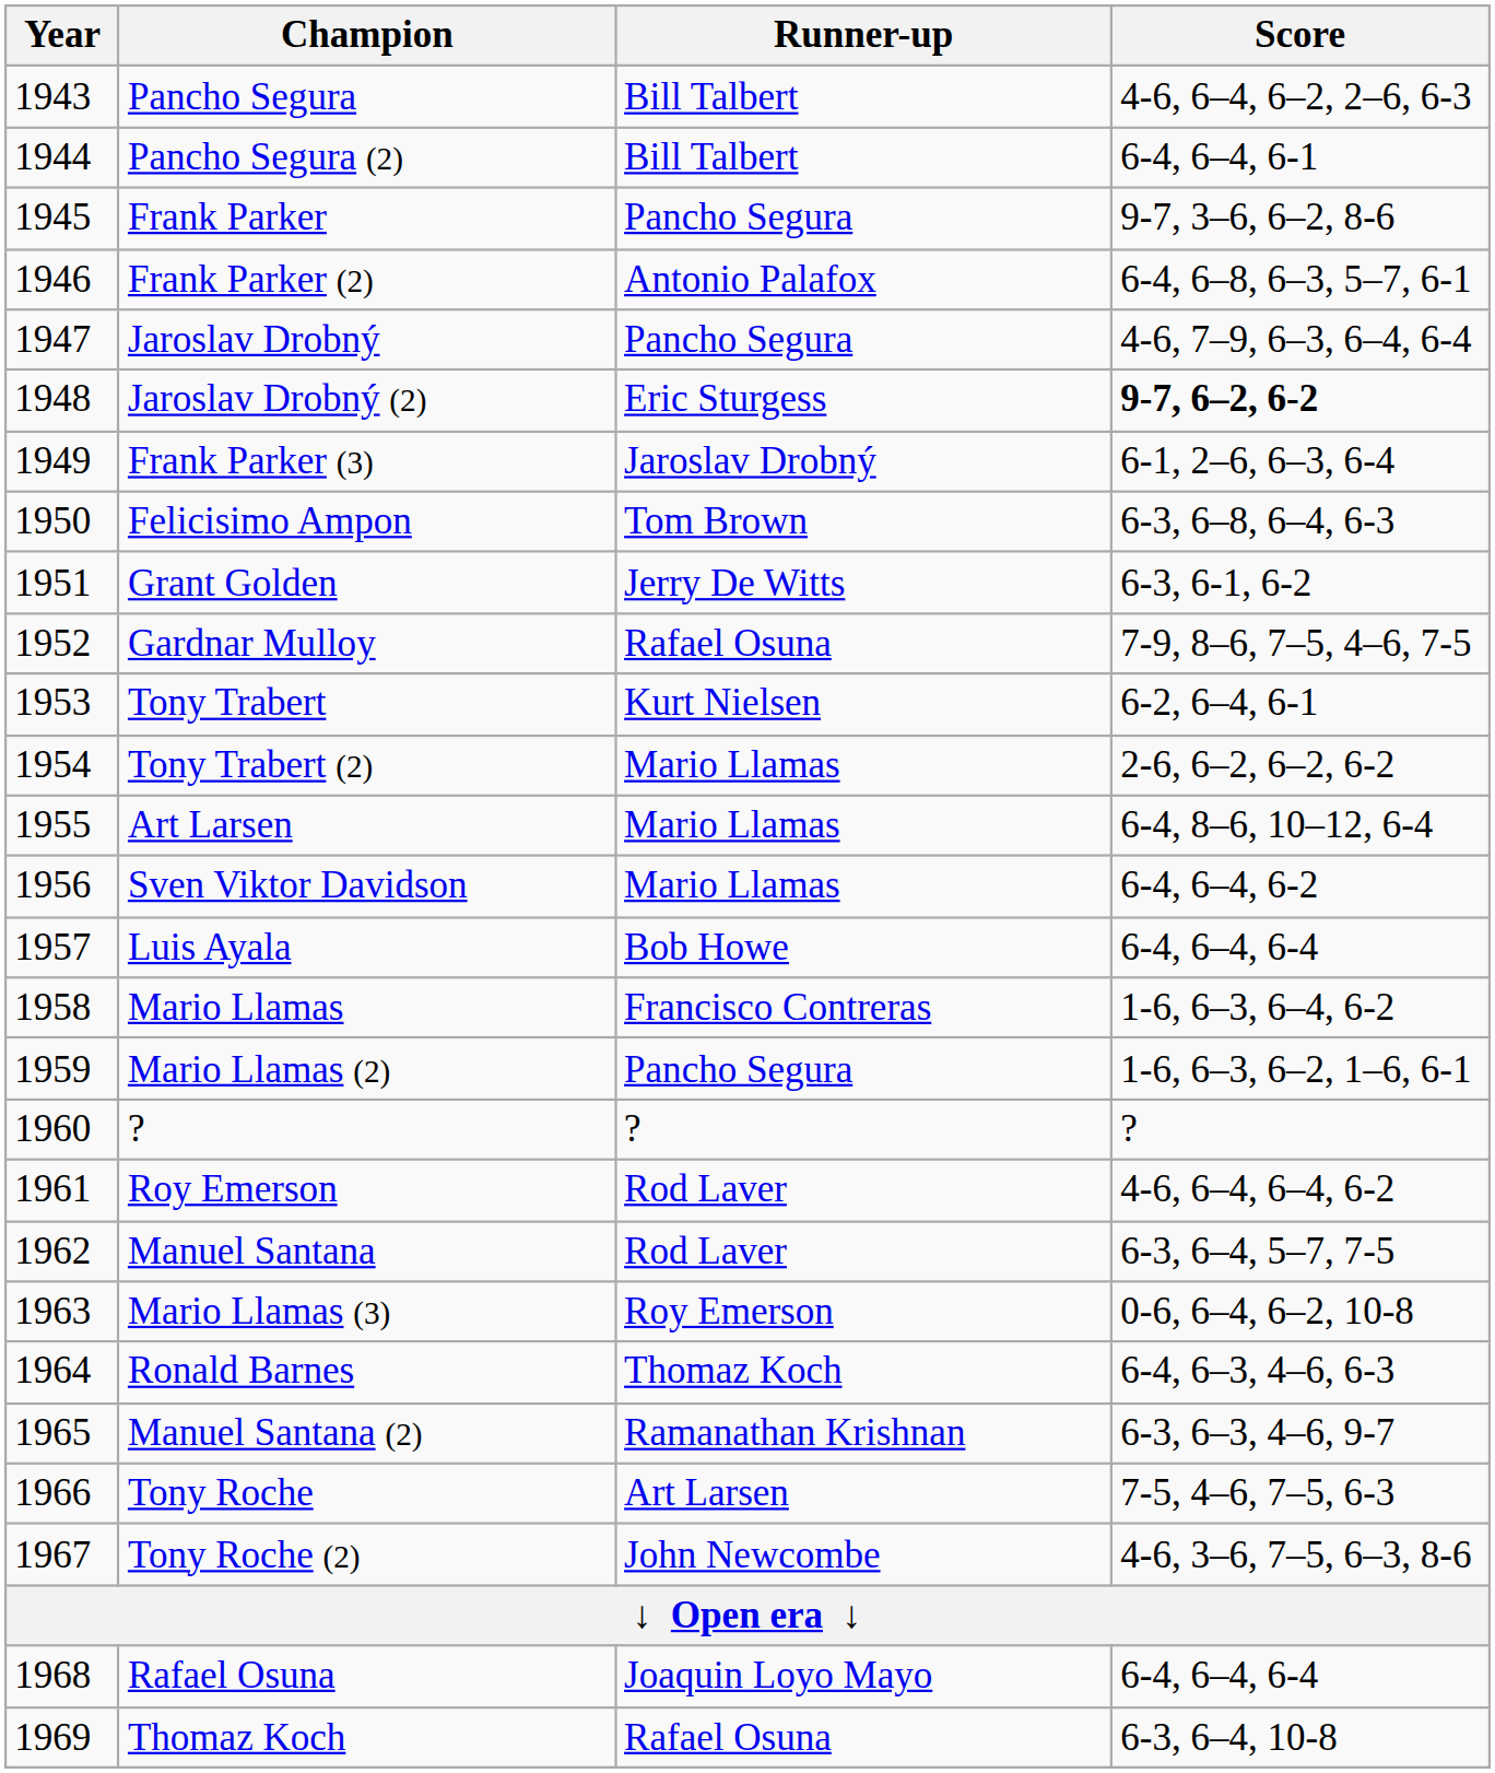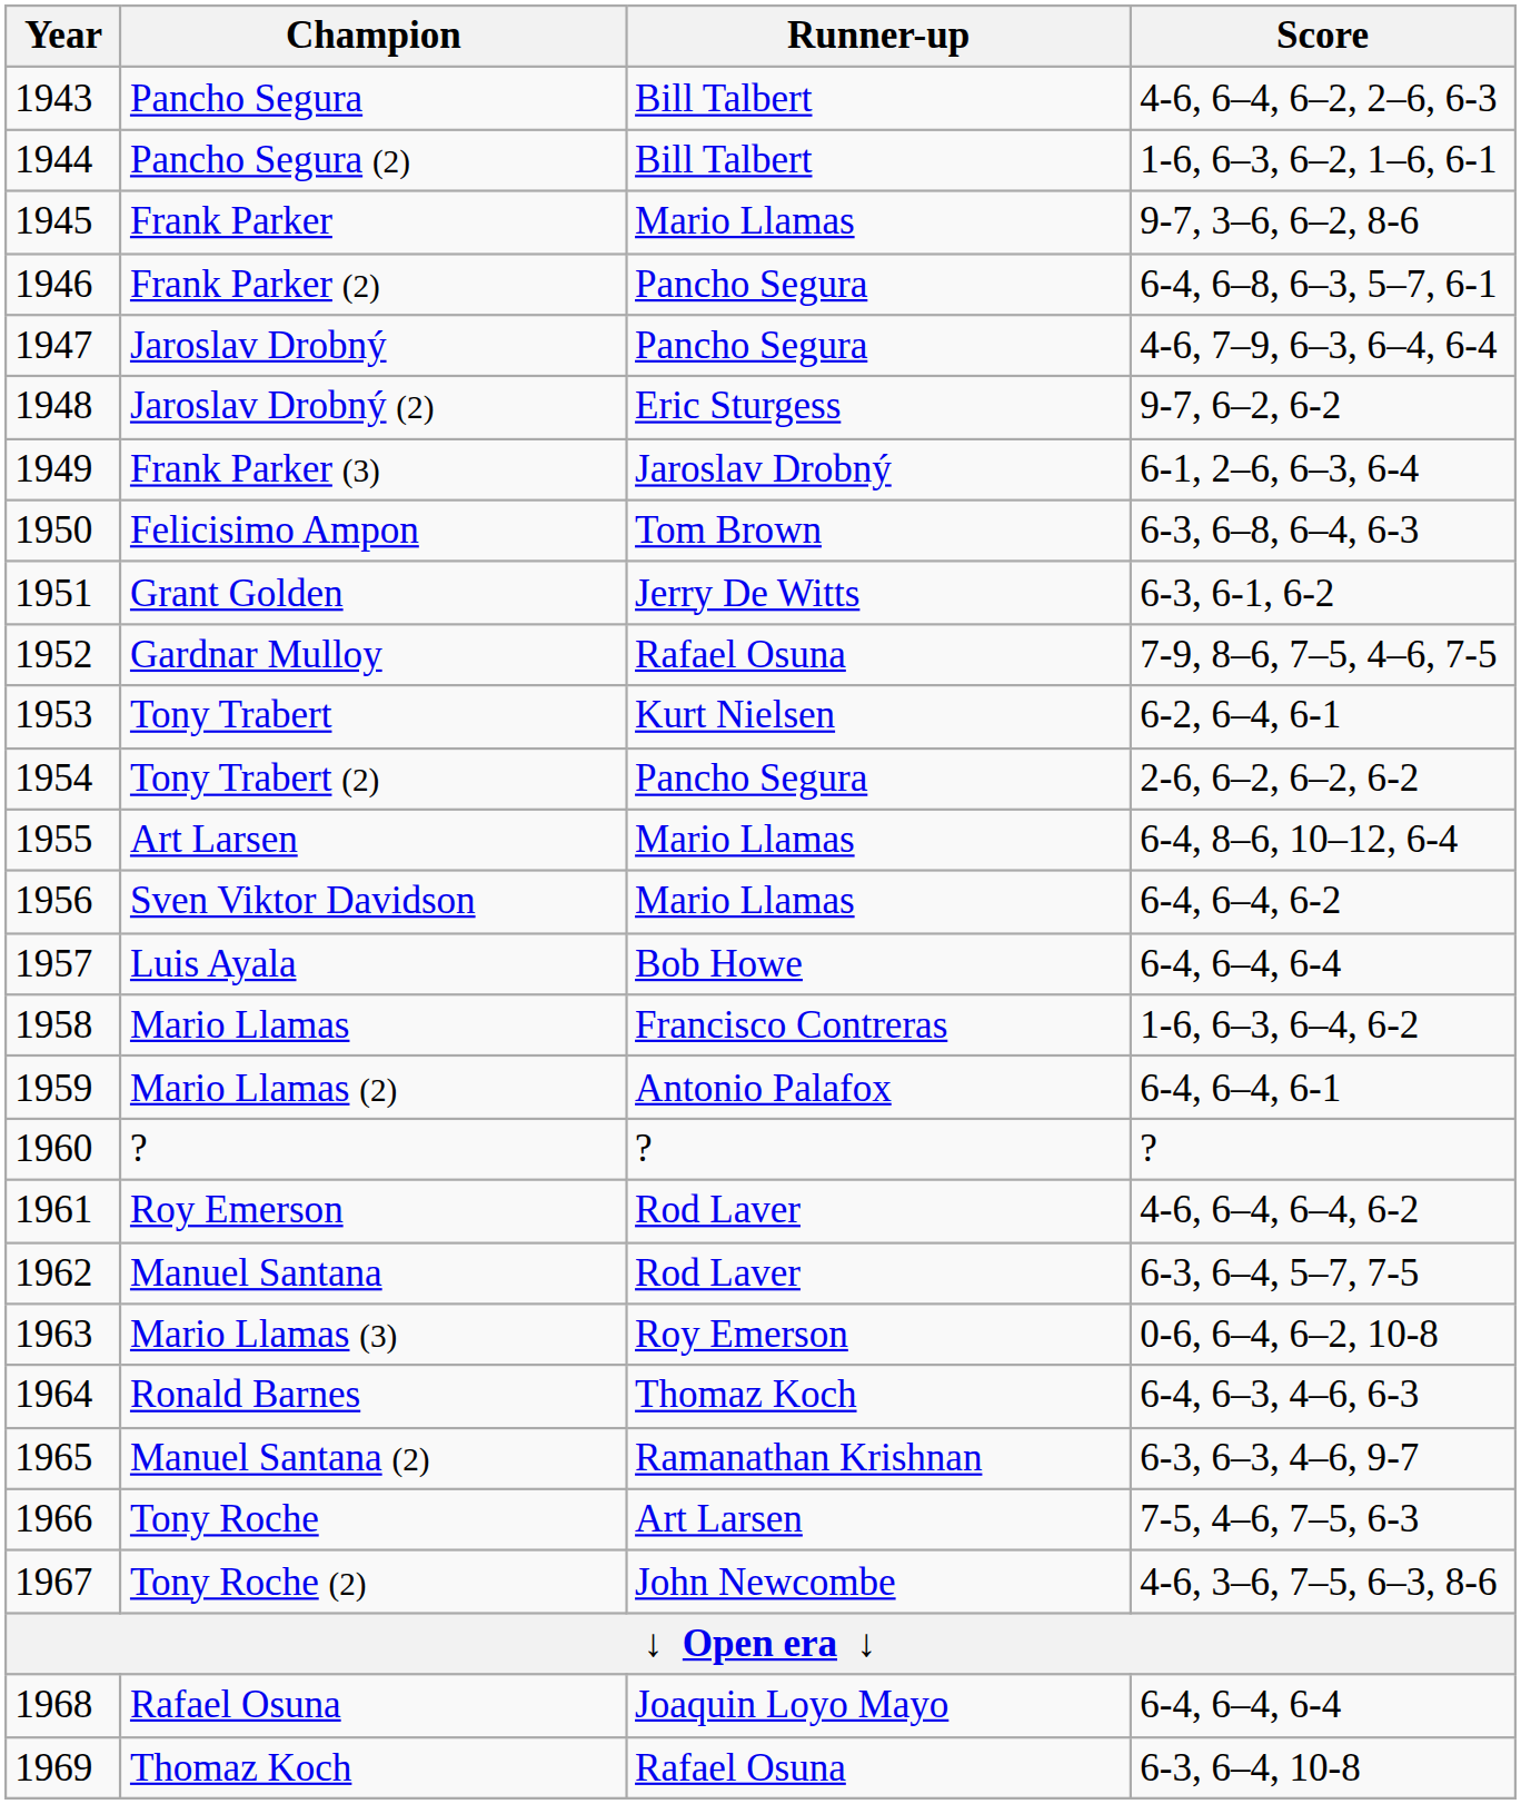 <table class="wikitable">
 <tr>
 <th style="width:40px">Year</th>
 <th style="width:200px">Champion</th>
 <th style="width:200px">Runner-up</th>
 <th style="width:150px">Score</th>
 </tr>
 <tr>
 <td>1943</td>
 <td> <a href='#'>Pancho Segura</a></td>
 <td> <a href='#'>Bill Talbert</a></td>
 <td>4-6, 6–4, 6–2, 2–6, 6-3</td>
 </tr>
 <tr>
 <td>1944</td>
 <td> <a href='#'>Pancho Segura</a> <small>(2)</small></td>
 <td> <a href='#'>Bill Talbert</a></td>
-<td>6-4, 6–4, 6-1</td>
+<td>1-6, 6–3, 6–2, 1–6, 6-1</td>
 </tr>
 <tr>
 <td>1945</td>
 <td> <a href='#'>Frank Parker</a></td>
-<td> <a href='#'>Pancho Segura</a></td>
+<td> <a href='#'>Mario Llamas</a></td>
 <td>9-7, 3–6, 6–2, 8-6</td>
 </tr>
 <tr>
 <td>1946</td>
 <td> <a href='#'>Frank Parker</a> <small>(2)</small></td>
-<td> <a href='#'>Antonio Palafox</a></td>
+<td> <a href='#'>Pancho Segura</a></td>
 <td>6-4, 6–8, 6–3, 5–7, 6-1</td>
 </tr>
 <tr>
 <td>1947</td>
 <td> <a href='#'>Jaroslav Drobný</a></td>
 <td> <a href='#'>Pancho Segura</a></td>
 <td>4-6, 7–9, 6–3, 6–4, 6-4</td>
 </tr>
 <tr>
 <td>1948</td>
 <td> <a href='#'>Jaroslav Drobný</a> <small>(2)</small></td>
 <td> <a href='#'>Eric Sturgess</a></td>
-<td><strong>9-7, 6–2, 6-2</strong></td>
+<td>9-7, 6–2, 6-2</td>
 </tr>
 <tr>
 <td>1949</td>
 <td> <a href='#'>Frank Parker</a> <small>(3)</small></td>
 <td> <a href='#'>Jaroslav Drobný</a></td>
 <td>6-1, 2–6, 6–3, 6-4</td>
 </tr>
 <tr>
 <td>1950</td>
 <td> <a href='#'>Felicisimo Ampon</a></td>
 <td> <a href='#'>Tom Brown</a></td>
 <td>6-3, 6–8, 6–4, 6-3</td>
 </tr>
 <tr>
 <td>1951</td>
 <td> <a href='#'>Grant Golden</a></td>
 <td> <a href='#'>Jerry De Witts</a></td>
 <td>6-3, 6-1, 6-2</td>
 </tr>
 <tr>
 <td>1952</td>
 <td> <a href='#'>Gardnar Mulloy</a></td>
 <td> <a href='#'>Rafael Osuna</a></td>
 <td>7-9, 8–6, 7–5, 4–6, 7-5</td>
 </tr>
 <tr>
 <td>1953</td>
 <td> <a href='#'>Tony Trabert</a></td>
 <td> <a href='#'>Kurt Nielsen</a></td>
 <td>6-2, 6–4, 6-1</td>
 </tr>
 <tr>
 <td>1954</td>
 <td> <a href='#'>Tony Trabert</a> <small>(2)</small></td>
-<td> <a href='#'>Mario Llamas</a></td>
+<td> <a href='#'>Pancho Segura</a></td>
 <td>2-6, 6–2, 6–2, 6-2</td>
 </tr>
 <tr>
 <td>1955</td>
 <td> <a href='#'>Art Larsen</a></td>
 <td> <a href='#'>Mario Llamas</a></td>
 <td>6-4, 8–6, 10–12, 6-4</td>
 </tr>
 <tr>
 <td>1956</td>
 <td> <a href='#'>Sven Viktor Davidson</a></td>
 <td> <a href='#'>Mario Llamas</a></td>
 <td>6-4, 6–4, 6-2</td>
 </tr>
 <tr>
 <td>1957</td>
 <td> <a href='#'>Luis Ayala</a></td>
 <td>  <a href='#'>Bob Howe</a></td>
 <td>6-4, 6–4, 6-4</td>
 </tr>
 <tr>
 <td>1958</td>
 <td> <a href='#'>Mario Llamas</a></td>
 <td> <a href='#'>Francisco Contreras</a></td>
 <td>1-6, 6–3, 6–4, 6-2</td>
 </tr>
 <tr>
 <td>1959</td>
 <td> <a href='#'>Mario Llamas</a> <small>(2)</small></td>
-<td> <a href='#'>Pancho Segura</a></td>
-<td>1-6, 6–3, 6–2, 1–6, 6-1</td>
+<td> <a href='#'>Antonio Palafox</a></td>
+<td>6-4, 6–4, 6-1</td>
 </tr>
 <tr>
 <td>1960</td>
 <td>?</td>
 <td>?</td>
 <td>?</td>
 </tr>
 <tr>
 <td>1961</td>
 <td> <a href='#'>Roy Emerson</a></td>
 <td> <a href='#'>Rod Laver</a></td>
 <td>4-6, 6–4, 6–4, 6-2</td>
 </tr>
 <tr>
 <td>1962</td>
 <td> <a href='#'>Manuel Santana</a></td>
 <td> <a href='#'>Rod Laver</a></td>
 <td>6-3, 6–4, 5–7, 7-5</td>
 </tr>
 <tr>
 <td>1963</td>
 <td> <a href='#'>Mario Llamas</a> <small>(3)</small></td>
 <td> <a href='#'>Roy Emerson</a></td>
 <td>0-6, 6–4, 6–2, 10-8</td>
 </tr>
 <tr>
 <td>1964</td>
 <td> <a href='#'>Ronald Barnes</a></td>
 <td> <a href='#'>Thomaz Koch</a></td>
 <td>6-4, 6–3, 4–6, 6-3</td>
 </tr>
 <tr>
 <td>1965</td>
 <td> <a href='#'>Manuel Santana</a> <small>(2)</small></td>
 <td> <a href='#'>Ramanathan Krishnan</a></td>
 <td>6-3, 6–3, 4–6, 9-7</td>
 </tr>
 <tr>
 <td>1966</td>
 <td> <a href='#'>Tony Roche</a></td>
 <td> <a href='#'>Art Larsen</a></td>
 <td>7-5, 4–6, 7–5, 6-3</td>
 </tr>
 <tr>
 <td>1967</td>
 <td> <a href='#'>Tony Roche</a> <small>(2)</small></td>
 <td> <a href='#'>John Newcombe</a></td>
 <td>4-6, 3–6, 7–5, 6–3, 8-6</td>
 </tr>
 <tr>
 <th colspan=4 align=center>↓  <a href='#'>Open era</a>  ↓</th>
 </tr>
 <tr>
 <td>1968</td>
 <td> <a href='#'>Rafael Osuna</a></td>
 <td> <a href='#'>Joaquin Loyo Mayo</a></td>
 <td>6-4, 6–4, 6-4</td>
 </tr>
 <tr>
 <td>1969</td>
 <td> <a href='#'>Thomaz Koch</a></td>
 <td> <a href='#'>Rafael Osuna</a></td>
 <td>6-3, 6–4, 10-8</td>
 </tr>
 <tr>
 </tr>
 </table>
